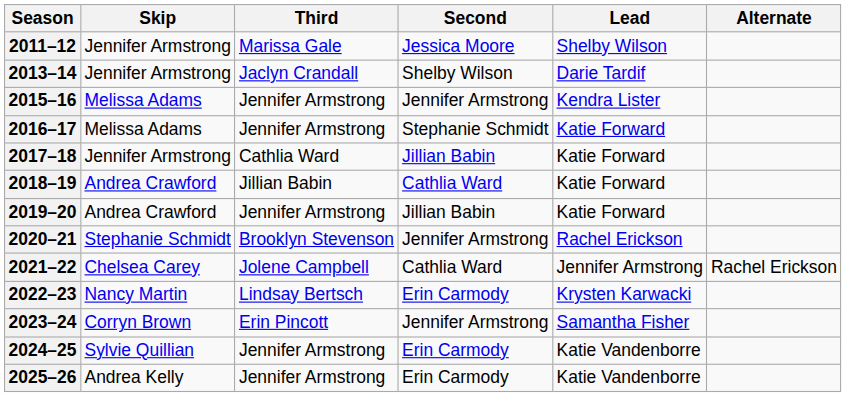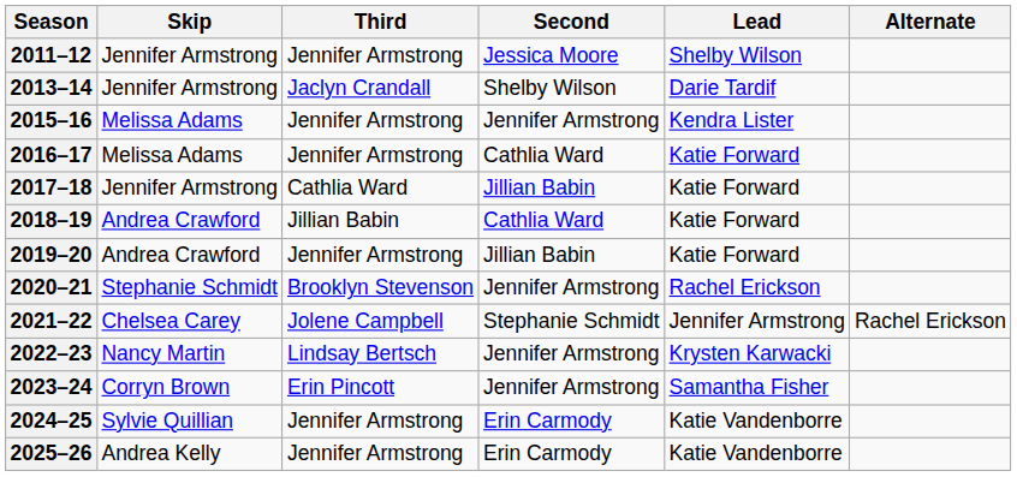 <table class="wikitable">
 <tr>
 <th scope="col">Season</th>
 <th scope="col">Skip</th>
 <th scope="col">Third</th>
 <th scope="col">Second</th>
 <th scope="col">Lead</th>
 <th scope="col">Alternate</th>
 </tr>
 <tr>
 <th scope="row">2011–12</th>
 <td>Jennifer Armstrong</td>
-<td><a href='#'>Marissa Gale</a></td>
+<td>Jennifer Armstrong</td>
 <td><a href='#'>Jessica Moore</a></td>
 <td><a href='#'>Shelby Wilson</a></td>
 <td></td>
 </tr>
 <tr>
 <th scope="row">2013–14</th>
 <td>Jennifer Armstrong</td>
 <td><a href='#'>Jaclyn Crandall</a></td>
 <td>Shelby Wilson</td>
 <td><a href='#'>Darie Tardif</a></td>
 <td></td>
 </tr>
 <tr>
 <th scope="row">2015–16</th>
 <td><a href='#'>Melissa Adams</a></td>
 <td>Jennifer Armstrong</td>
 <td>Jennifer Armstrong</td>
 <td><a href='#'>Kendra Lister</a></td>
 <td></td>
 </tr>
 <tr>
 <th scope="row">2016–17</th>
 <td>Melissa Adams</td>
 <td>Jennifer Armstrong</td>
-<td>Stephanie Schmidt</td>
+<td>Cathlia Ward</td>
 <td><a href='#'>Katie Forward</a></td>
 <td></td>
 </tr>
 <tr>
 <th scope="row">2017–18</th>
 <td>Jennifer Armstrong</td>
 <td>Cathlia Ward</td>
 <td><a href='#'>Jillian Babin</a></td>
 <td>Katie Forward</td>
 <td></td>
 </tr>
 <tr>
 <th scope="row">2018–19</th>
 <td><a href='#'>Andrea Crawford</a></td>
 <td>Jillian Babin</td>
 <td><a href='#'>Cathlia Ward</a></td>
 <td>Katie Forward</td>
 <td></td>
 </tr>
 <tr>
 <th scope="row">2019–20</th>
 <td>Andrea Crawford</td>
 <td>Jennifer Armstrong</td>
 <td>Jillian Babin</td>
 <td>Katie Forward</td>
 <td></td>
 </tr>
 <tr>
 <th scope="row">2020–21</th>
 <td><a href='#'>Stephanie Schmidt</a></td>
 <td><a href='#'>Brooklyn Stevenson</a></td>
 <td>Jennifer Armstrong</td>
 <td><a href='#'>Rachel Erickson</a></td>
 <td></td>
 </tr>
 <tr>
 <th scope="row">2021–22</th>
 <td><a href='#'>Chelsea Carey</a></td>
 <td><a href='#'>Jolene Campbell</a></td>
-<td>Cathlia Ward</td>
+<td>Stephanie Schmidt</td>
 <td>Jennifer Armstrong</td>
 <td>Rachel Erickson</td>
 </tr>
 <tr>
 <th scope="row">2022–23</th>
 <td><a href='#'>Nancy Martin</a></td>
 <td><a href='#'>Lindsay Bertsch</a></td>
-<td><a href='#'>Erin Carmody</a></td>
+<td>Jennifer Armstrong</td>
 <td><a href='#'>Krysten Karwacki</a></td>
 <td></td>
 </tr>
 <tr>
 <th scope="row">2023–24</th>
 <td><a href='#'>Corryn Brown</a></td>
 <td><a href='#'>Erin Pincott</a></td>
 <td>Jennifer Armstrong</td>
 <td><a href='#'>Samantha Fisher</a></td>
 <td></td>
 </tr>
 <tr>
 <th scope="row">2024–25</th>
 <td><a href='#'>Sylvie Quillian</a></td>
 <td>Jennifer Armstrong</td>
 <td><a href='#'>Erin Carmody</a></td>
 <td>Katie Vandenborre</td>
 <td></td>
 </tr>
 <tr>
 <th scope="row">2025–26</th>
 <td>Andrea Kelly</td>
 <td>Jennifer Armstrong</td>
 <td>Erin Carmody</td>
 <td>Katie Vandenborre</td>
 <td></td>
 </tr>
 </table>
